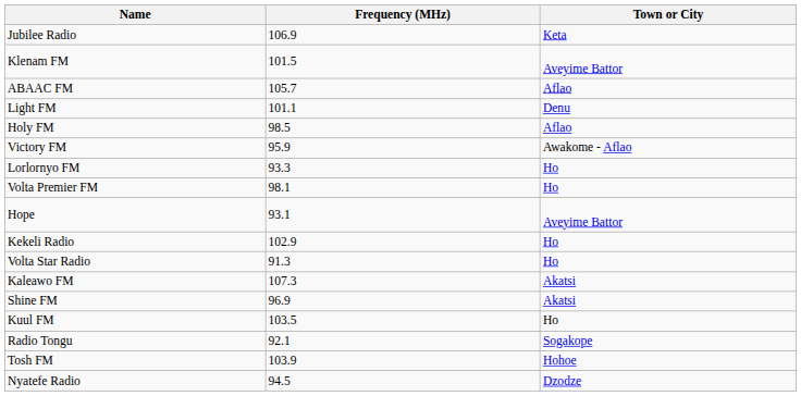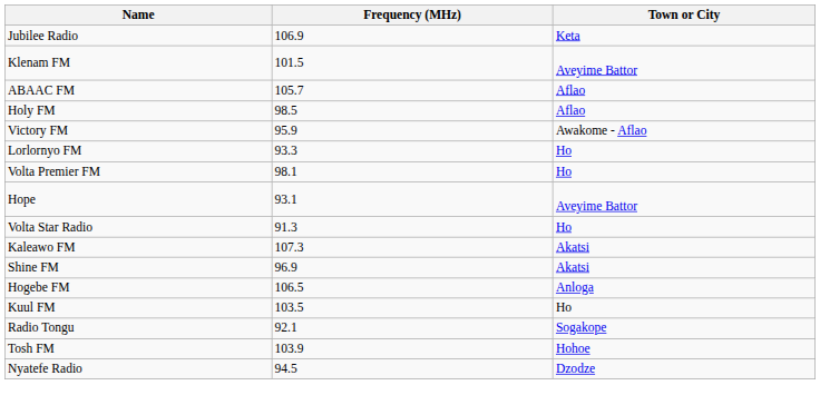 <table class="wikitable sortable" style="width:80%;">
 <tr align="right">
 <th>Name</th>
 <th>Frequency (MHz)</th>
 <th>Town or City</th>
 </tr>
 <tr>
 <td>Jubilee Radio</td>
 <td>106.9</td>
 <td><a href='#'>Keta</a></td>
 </tr>
 <tr>
 <td>Klenam FM</td>
 <td>101.5</td>
 <td><br><a href='#'>Aveyime Battor</a></td>
 </tr>
 <tr>
 <td>ABAAC FM</td>
 <td>105.7</td>
 <td><a href='#'>Aflao</a></td>
-</tr>
-<tr>
-<td>Light FM</td>
-<td>101.1</td>
-<td><a href='#'>Denu</a></td>
 </tr>
 <tr>
 <td>Holy FM</td>
 <td>98.5</td>
 <td><a href='#'>Aflao</a></td>
 </tr>
 <tr>
 <td>Victory FM</td>
 <td>95.9</td>
 <td>Awakome - <a href='#'>Aflao</a></td>
 </tr>
 <tr>
 <td>Lorlornyo FM</td>
 <td>93.3</td>
 <td><a href='#'>Ho</a></td>
 </tr>
 <tr>
 <td>Volta Premier FM</td>
 <td>98.1</td>
 <td><a href='#'>Ho</a></td>
 </tr>
 <tr>
 <td>Hope</td>
 <td>93.1</td>
 <td><br><a href='#'>Aveyime Battor</a></td>
 </tr>
 <tr>
-<td>Kekeli Radio</td>
-<td>102.9</td>
-<td><a href='#'>Ho</a></td>
-</tr>
-<tr>
 <td>Volta Star Radio</td>
 <td>91.3</td>
 <td><a href='#'>Ho</a></td>
 </tr>
 <tr>
 <td>Kaleawo FM</td>
 <td>107.3</td>
 <td><a href='#'>Akatsi</a></td>
 </tr>
 <tr>
 <td>Shine FM</td>
 <td>96.9</td>
 <td><a href='#'>Akatsi</a></td>
+</tr>
+<tr>
+<td>Hogebe FM</td>
+<td>106.5</td>
+<td><a href='#'>Anloga</a></td>
 </tr>
 <tr>
 <td>Kuul FM</td>
 <td>103.5</td>
 <td>Ho</td>
 </tr>
 <tr>
 <td>Radio Tongu</td>
 <td>92.1</td>
 <td><a href='#'>Sogakope</a></td>
 </tr>
 <tr>
 <td>Tosh FM</td>
 <td>103.9</td>
 <td><a href='#'>Hohoe</a></td>
 </tr>
 <tr>
 <td>Nyatefe Radio</td>
 <td>94.5</td>
 <td><a href='#'>Dzodze</a></td>
 </tr>
 </table>
